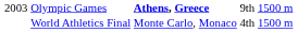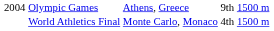 <table>
 <tr>
 </tr>
 <tr>
-<td>2003</td>
+<td>2004</td>
 <td><a href='#'>Olympic Games</a></td>
-<td><strong><a href='#'>Athens</a>, <a href='#'>Greece</a></strong></td>
+<td><a href='#'>Athens</a>, <a href='#'>Greece</a></td>
 <td>9th</td>
 <td><a href='#'>1500 m</a></td>
 </tr>
 <tr>
 <td></td>
 <td><a href='#'>World Athletics Final</a></td>
 <td><a href='#'>Monte Carlo</a>, <a href='#'>Monaco</a></td>
 <td>4th</td>
 <td><a href='#'>1500 m</a></td>
 </tr>
 </table>
